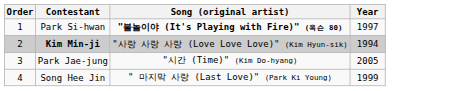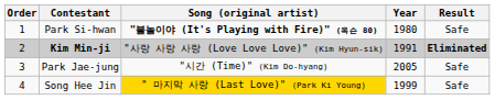 <table class="wikitable plainrowheaders" style="text-align:center">
 <tr>
 <th scope="col">Order</th>
 <th scope="col">Contestant</th>
 <th scope="col">Song (original artist)</th>
 <th scope="col" style="width:45px;">Year</th>
+<th scope="col">Result</th>
 </tr>
 <tr>
 <td>1</td>
 <td scope="row">Park Si-hwan</td>
 <td><strong>"불놀이야 (It's Playing with Fire)" <small>(옥슨 80)</small></strong></td>
-<td>1997</td>
+<td>1980</td>
+<td>Safe</td>
 </tr>
 <tr style="background:#ccc;">
 <td>2</td>
 <td scope="row"><strong>Kim Min-ji</strong></td>
 <td>"사랑 사랑 사랑 (Love Love Love)" <small>(Kim Hyun-sik)</small></td>
-<td>1994</td>
+<td>1991</td>
+<td><strong>Eliminated</strong></td>
 </tr>
 <tr>
 <td>3</td>
 <td scope="row">Park Jae-jung</td>
 <td>"시간 (Time)" <small>(Kim Do-hyang)</small></td>
 <td>2005</td>
+<td>Safe</td>
 </tr>
 <tr>
 <td>4</td>
 <td scope="row">Song Hee Jin</td>
-<td>" 마지막 사랑 (Last Love)" <small>(Park Ki Young)</small></td>
+<td style="background: gold;">" 마지막 사랑 (Last Love)" <small>(Park Ki Young)</small></td>
 <td>1999</td>
+<td>Safe</td>
 </tr>
 </table>
